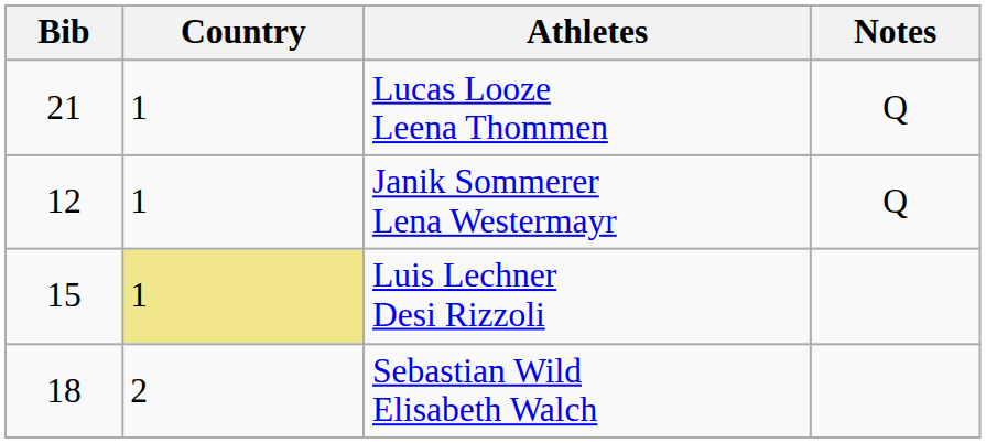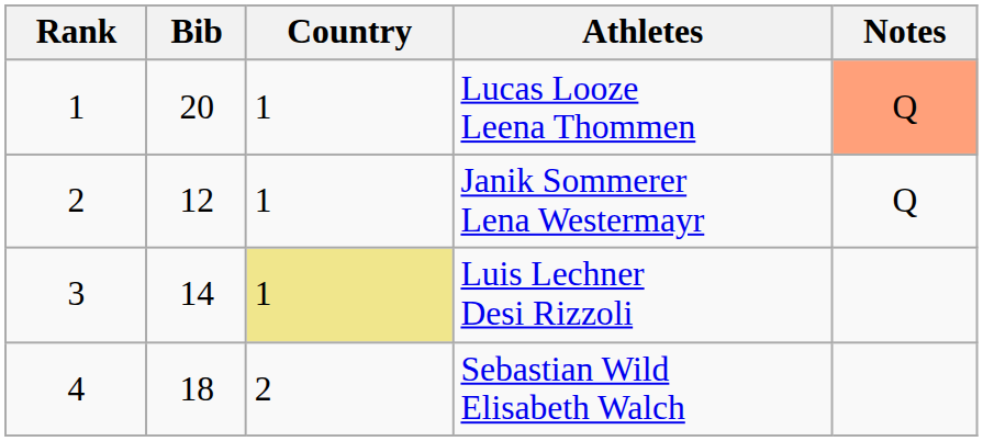 <table class="wikitable" style="text-align:center; width:450px">
 <tr>
+<th>Rank</th>
 <th>Bib</th>
 <th>Country</th>
 <th>Athletes</th>
 <th>Notes</th>
 </tr>
 <tr>
-<td>21</td>
+<td>1</td>
+<td>20</td>
 <td align=left> 1</td>
 <td align=left><a href='#'>Lucas Looze</a><br><a href='#'>Leena Thommen</a></td>
-<td>Q</td>
+<td style="background: lightsalmon;">Q</td>
 </tr>
 <tr>
+<td>2</td>
 <td>12</td>
 <td align=left> 1</td>
 <td align=left><a href='#'>Janik Sommerer</a><br><a href='#'>Lena Westermayr</a></td>
 <td>Q</td>
 </tr>
 <tr>
-<td>15</td>
+<td>3</td>
+<td>14</td>
 <td align=left style="background: khaki;"> 1</td>
 <td align=left><a href='#'>Luis Lechner</a><br><a href='#'>Desi Rizzoli</a></td>
 <td></td>
 </tr>
 <tr>
+<td>4</td>
 <td>18</td>
 <td align=left> 2</td>
 <td align=left><a href='#'>Sebastian Wild</a><br><a href='#'>Elisabeth Walch</a></td>
 <td></td>
 </tr>
 </table>
